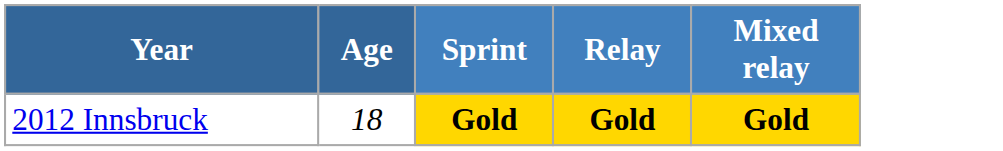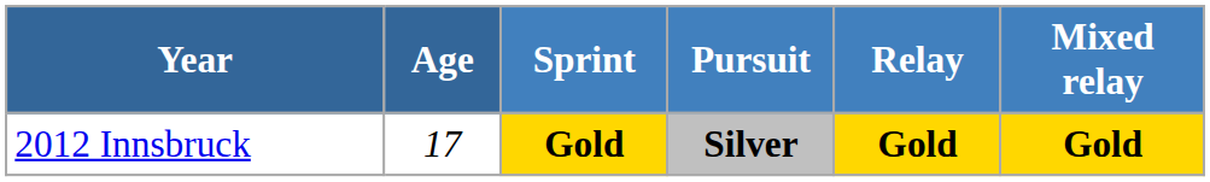 <table class="wikitable" style="font-size:95%; text-align:center; border:grey solid 1px; border-collapse:collapse; background:#ffffff;">
 <tr>
 <th style="background-color:#369; color:white;    width:145px;">Year</th>
 <th style="background-color:#369; color:white;    width:40px;">Age</th>
 <th style="background-color:#4180be; color:white; width:60px;">Sprint</th>
+<th style="background-color:#4180be; color:white; width:60px;">Pursuit</th>
 <th style="background-color:#4180be; color:white; width:60px;">Relay</th>
 <th style="background-color:#4180be; color:white; width:75px;">Mixed relay</th>
 </tr>
 <tr>
 <td align=left> <a href='#'>2012 Innsbruck</a></td>
-<td><em>18</em></td>
+<td><em>17</em></td>
 <td style="background:gold"><strong>Gold</strong></td>
+<td style="background:silver"><strong>Silver</strong></td>
 <td style="background:gold"><strong>Gold</strong></td>
 <td style="background:gold"><strong>Gold</strong></td>
 </tr>
 </table>
